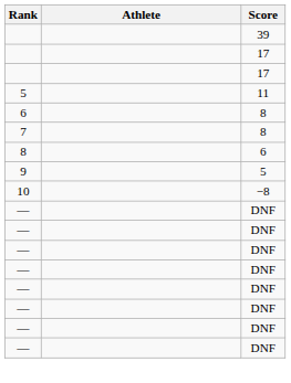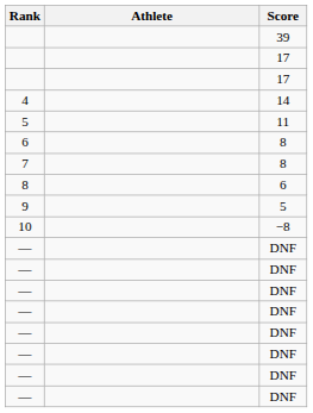 <table class=wikitable style="text-align:center">
 <tr>
 <th width=40>Rank</th>
 <th width=250>Athlete</th>
 <th width=50>Score</th>
 </tr>
 <tr>
 <td></td>
 <td align="left"></td>
 <td>39</td>
 </tr>
 <tr>
 <td></td>
 <td align="left"></td>
 <td>17</td>
 </tr>
 <tr>
 <td></td>
 <td align="left"></td>
 <td>17</td>
+</tr>
+<tr>
+<td>4</td>
+<td align="left"></td>
+<td>14</td>
 </tr>
 <tr>
 <td>5</td>
 <td align="left"></td>
 <td>11</td>
 </tr>
 <tr>
 <td>6</td>
 <td align="left"></td>
 <td>8</td>
 </tr>
 <tr>
 <td>7</td>
 <td align="left"></td>
 <td>8</td>
 </tr>
 <tr>
 <td>8</td>
 <td align="left"></td>
 <td>6</td>
 </tr>
 <tr>
 <td>9</td>
 <td align="left"></td>
 <td>5</td>
 </tr>
 <tr>
 <td>10</td>
 <td align="left"></td>
 <td>−8</td>
 </tr>
 <tr>
 <td>—</td>
 <td align="left"></td>
 <td>DNF</td>
 </tr>
 <tr>
 <td>—</td>
 <td align="left"></td>
 <td>DNF</td>
 </tr>
 <tr>
 <td>—</td>
 <td align="left"></td>
 <td>DNF</td>
 </tr>
 <tr>
 <td>—</td>
 <td align="left"></td>
 <td>DNF</td>
 </tr>
 <tr>
 <td>—</td>
 <td align="left"></td>
 <td>DNF</td>
 </tr>
 <tr>
 <td>—</td>
 <td align="left"></td>
 <td>DNF</td>
 </tr>
 <tr>
 <td>—</td>
 <td align="left"></td>
 <td>DNF</td>
 </tr>
 <tr>
 <td>—</td>
 <td align="left"></td>
 <td>DNF</td>
 </tr>
 </table>
